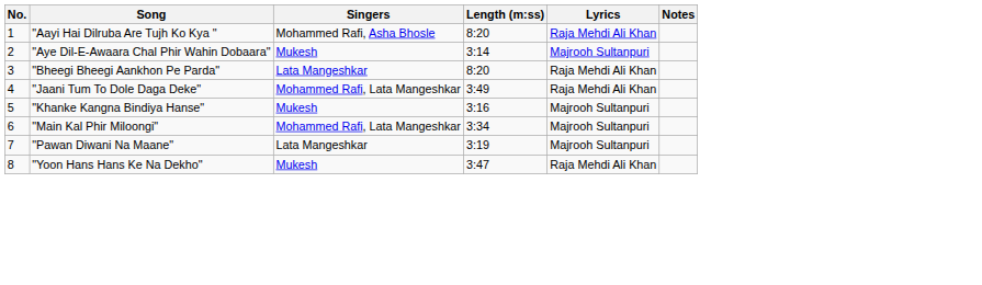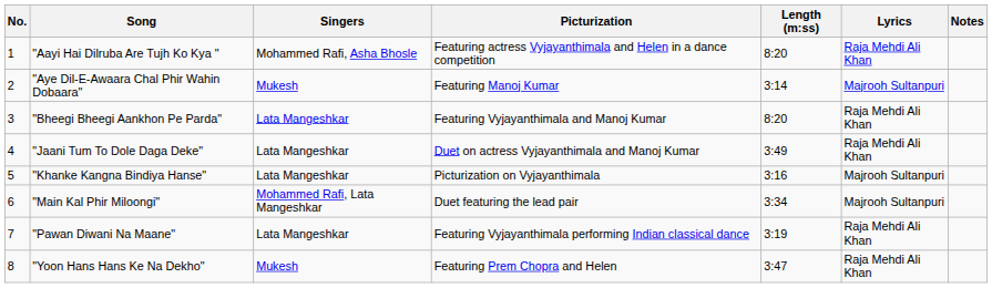 <table class="wikitable" style="font-size:95%;">
 <tr>
 <th>No.</th>
 <th>Song</th>
 <th>Singers</th>
+<th>Picturization</th>
 <th>Length (m:ss)</th>
 <th>Lyrics</th>
 <th>Notes</th>
 </tr>
 <tr>
 <td>1</td>
 <td>"Aayi Hai Dilruba Are Tujh Ko Kya "</td>
 <td>Mohammed Rafi, <a href='#'>Asha Bhosle</a></td>
+<td>Featuring actress <a href='#'>Vyjayanthimala</a> and <a href='#'>Helen</a> in a dance competition</td>
 <td>8:20</td>
 <td><a href='#'>Raja Mehdi Ali Khan</a></td>
 <td></td>
 </tr>
 <tr>
 <td>2</td>
 <td>"Aye Dil-E-Awaara Chal Phir Wahin Dobaara"</td>
 <td><a href='#'>Mukesh</a></td>
+<td>Featuring <a href='#'>Manoj Kumar</a></td>
 <td>3:14</td>
 <td><a href='#'>Majrooh Sultanpuri</a></td>
 <td></td>
 </tr>
 <tr>
 <td>3</td>
 <td>"Bheegi Bheegi Aankhon Pe Parda"</td>
 <td><a href='#'>Lata Mangeshkar</a></td>
+<td>Featuring Vyjayanthimala and Manoj Kumar</td>
 <td>8:20</td>
 <td>Raja Mehdi Ali Khan</td>
 <td></td>
 </tr>
 <tr>
 <td>4</td>
 <td>"Jaani Tum To Dole Daga Deke"</td>
-<td><a href='#'>Mohammed Rafi</a>, Lata Mangeshkar</td>
+<td>Lata Mangeshkar</td>
+<td><a href='#'>Duet</a> on actress Vyjayanthimala and Manoj Kumar</td>
 <td>3:49</td>
 <td>Raja Mehdi Ali Khan</td>
 <td></td>
 </tr>
 <tr>
 <td>5</td>
 <td>"Khanke Kangna Bindiya Hanse"</td>
-<td><a href='#'>Mukesh</a></td>
+<td>Lata Mangeshkar</td>
+<td>Picturization on Vyjayanthimala</td>
 <td>3:16</td>
 <td>Majrooh Sultanpuri</td>
 <td></td>
 </tr>
 <tr>
 <td>6</td>
 <td>"Main Kal Phir Miloongi"</td>
 <td><a href='#'>Mohammed Rafi</a>, Lata Mangeshkar</td>
+<td>Duet featuring the lead pair</td>
 <td>3:34</td>
 <td>Majrooh Sultanpuri</td>
 <td></td>
 </tr>
 <tr>
 <td>7</td>
 <td>"Pawan Diwani Na Maane"</td>
 <td>Lata Mangeshkar</td>
+<td>Featuring Vyjayanthimala performing <a href='#'>Indian classical dance</a></td>
 <td>3:19</td>
-<td>Majrooh Sultanpuri</td>
+<td>Raja Mehdi Ali Khan</td>
 <td></td>
 </tr>
 <tr>
 <td>8</td>
 <td>"Yoon Hans Hans Ke Na Dekho"</td>
 <td><a href='#'>Mukesh</a></td>
+<td>Featuring <a href='#'>Prem Chopra</a> and Helen</td>
 <td>3:47</td>
 <td>Raja Mehdi Ali Khan</td>
 <td></td>
 </tr>
 </table>
